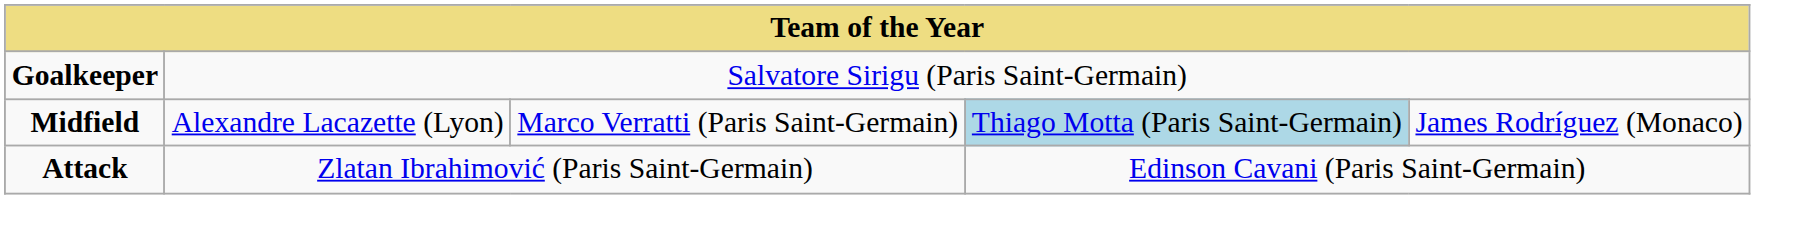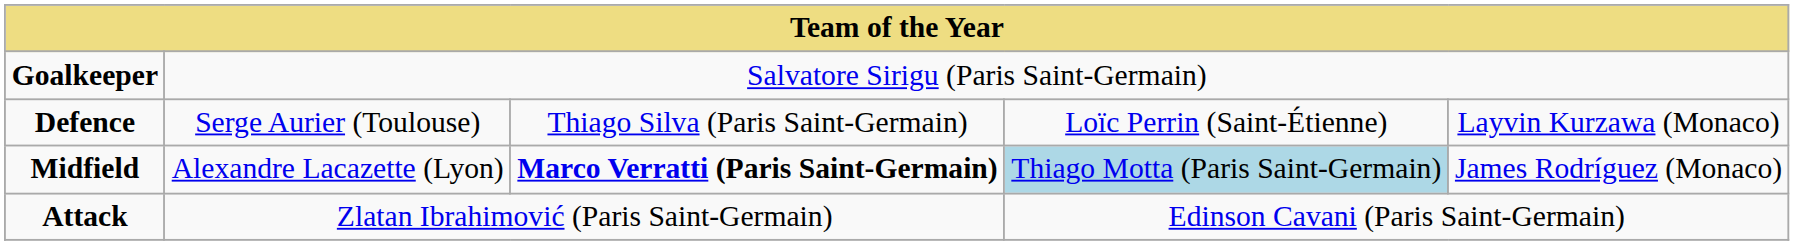 <table class="wikitable" style="text-align:center">
 <tr>
 <th style="background-color: #eedd82" colspan="5">Team of the Year</th>
 </tr>
 <tr>
 <td><strong>Goalkeeper</strong></td>
 <td colspan="4"> <a href='#'>Salvatore Sirigu</a> (Paris Saint-Germain)</td>
 </tr>
 <tr>
+<td><strong>Defence</strong></td>
+<td> <a href='#'>Serge Aurier</a> (Toulouse)</td>
+<td> <a href='#'>Thiago Silva</a> (Paris Saint-Germain)</td>
+<td> <a href='#'>Loïc Perrin</a> (Saint-Étienne)</td>
+<td> <a href='#'>Layvin Kurzawa</a> (Monaco)</td>
+</tr>
+<tr>
 <td><strong>Midfield</strong></td>
 <td> <a href='#'>Alexandre Lacazette</a> (Lyon)</td>
-<td> <a href='#'>Marco Verratti</a> (Paris Saint-Germain)</td>
+<td><strong> <a href='#'>Marco Verratti</a> (Paris Saint-Germain)</strong></td>
 <td style="background: lightblue;"> <a href='#'>Thiago Motta</a> (Paris Saint-Germain)</td>
 <td> <a href='#'>James Rodríguez</a> (Monaco)</td>
 </tr>
 <tr>
 <td><strong>Attack</strong></td>
 <td colspan="2"> <a href='#'>Zlatan Ibrahimović</a> (Paris Saint-Germain)</td>
 <td colspan="2"> <a href='#'>Edinson Cavani</a> (Paris Saint-Germain)</td>
 </tr>
 </table>
